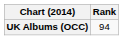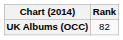 <table class="wikitable plainrowheaders" style="text-align:center">
 <tr>
 <th>Chart (2014)</th>
 <th>Rank</th>
 </tr>
 <tr>
 <th scope="row">UK Albums (OCC)</th>
-<td>94</td>
+<td>82</td>
 </tr>
 </table>
